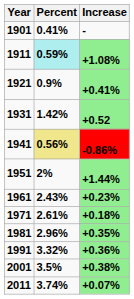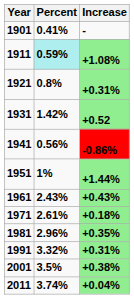 <table class="wikitable">
 <tr>
 <th><strong>Year</strong></th>
 <th><strong>Percent</strong></th>
 <th><strong>Increase</strong></th>
 </tr>
 <tr>
 <td><strong>1901</strong></td>
 <td><strong>0.41%</strong></td>
 <td><strong>-</strong></td>
 </tr>
 <tr>
 <td><strong>1911</strong></td>
 <td style="background: paleturquoise;"><strong>0.59%</strong></td>
 <td style="background: lightgreen"><br><strong>+1.08%</strong></td>
 </tr>
 <tr>
 <td><strong>1921</strong></td>
-<td><strong>0.9%</strong></td>
-<td style="background: lightgreen"><br><strong>+0.41%</strong></td>
+<td><strong>0.8%</strong></td>
+<td style="background: lightgreen"><br><strong>+0.31%</strong></td>
 </tr>
 <tr>
 <td><strong>1931</strong></td>
 <td><strong>1.42%</strong></td>
 <td style="background: lightgreen"><br><strong>+0.52</strong></td>
 </tr>
 <tr>
 <td><strong>1941</strong></td>
-<td style="background: khaki;"><strong>0.56%</strong></td>
+<td><strong>0.56%</strong></td>
 <td style="background: red"><br><strong>-0.86%</strong></td>
 </tr>
 <tr>
 <td><strong>1951</strong></td>
-<td><strong>2%</strong></td>
+<td><strong>1%</strong></td>
 <td style="background: lightgreen"><br><strong>+1.44%</strong></td>
 </tr>
 <tr>
 <td><strong>1961</strong></td>
 <td><strong>2.43%</strong></td>
-<td style="background: lightgreen"><strong>+0.23%</strong></td>
+<td style="background: lightgreen"><strong>+0.43%</strong></td>
 </tr>
 <tr>
 <td><strong>1971</strong></td>
 <td><strong>2.61%</strong></td>
 <td style="background: lightgreen"><strong>+0.18%</strong></td>
 </tr>
 <tr>
 <td><strong>1981</strong></td>
 <td><strong>2.96%</strong></td>
 <td style="background: lightgreen"><strong>+0.35%</strong></td>
 </tr>
 <tr>
 <td><strong>1991</strong></td>
 <td><strong>3.32%</strong></td>
-<td style="background: lightgreen"><strong>+0.36%</strong></td>
+<td style="background: lightgreen"><strong>+0.31%</strong></td>
 </tr>
 <tr>
 <td><strong>2001</strong></td>
 <td><strong>3.5%</strong></td>
 <td style="background: lightgreen"><strong>+0.38%</strong></td>
 </tr>
 <tr>
 <td><strong>2011</strong></td>
 <td><strong>3.74%</strong></td>
-<td style="background: lightgreen"><strong>+0.07%</strong></td>
+<td style="background: lightgreen"><strong>+0.04%</strong></td>
 </tr>
 </table>
